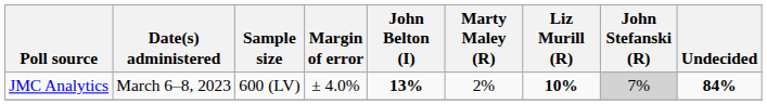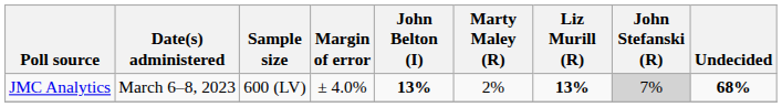 <table class="wikitable" style="font-size:90%;text-align:center;">
 <tr valign=bottom>
 <th>Poll source</th>
 <th>Date(s)<br>administered</th>
 <th>Sample<br>size</th>
 <th>Margin<br>of error</th>
 <th style="width:60px;">John<br>Belton<br>(I)</th>
 <th style="width:60px;">Marty<br>Maley<br>(R)</th>
 <th style="width:60px;">Liz<br>Murill<br>(R)</th>
 <th style="width:60px;">John<br>Stefanski<br>(R)</th>
 <th>Undecided</th>
 </tr>
 <tr>
 <td style="text-align:left;"><a href='#'>JMC Analytics</a></td>
 <td>March 6–8, 2023</td>
 <td>600 (LV)</td>
 <td>± 4.0%</td>
 <td><strong>13%</strong></td>
 <td>2%</td>
-<td><strong>10%</strong></td>
+<td><strong>13%</strong></td>
 <td style="background: lightgrey;">7%</td>
-<td><strong>84%</strong></td>
+<td><strong>68%</strong></td>
 </tr>
 <tr>
 </tr>
 </table>
